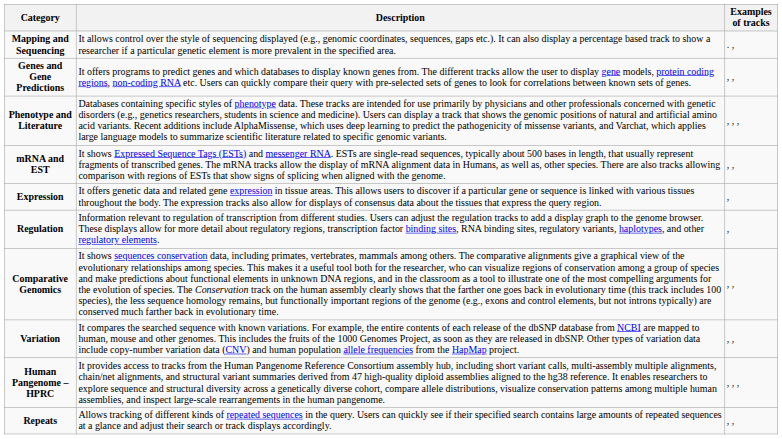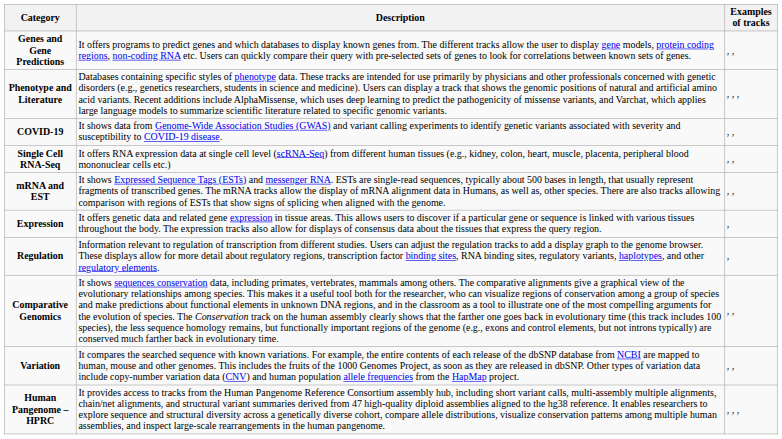 <table class="wikitable">
 <tr>
 <th>Category</th>
 <th>Description</th>
 <th>Examples of tracks</th>
-</tr>
-<tr>
-<td align= center><strong>Mapping and Sequencing</strong></td>
-<td>It allows control over the style of sequencing displayed (e.g., genomic coordinates, sequences, gaps etc.). It can also display a percentage based track to show a researcher if a particular genetic element is more prevalent in the specified area.</td>
-<td>. , </td>
 </tr>
 <tr>
 <td align= center><strong>Genes and Gene Predictions</strong></td>
 <td>It offers programs to predict genes and which databases to display known genes from. The different tracks allow the user to display <a href='#'>gene</a> models, <a href='#'>protein coding regions</a>, <a href='#'>non-coding RNA</a> etc. Users can quickly compare their query with pre-selected sets of genes to look for correlations between known sets of genes.</td>
 <td>, , </td>
 </tr>
 <tr>
 <td align= center><strong>Phenotype and Literature</strong></td>
 <td>Databases containing specific styles of <a href='#'>phenotype</a> data. These tracks are intended for use primarily by physicians and other professionals concerned with genetic disorders (e.g., genetics researchers, students in science and medicine). Users can display a track that shows the genomic positions of natural and artificial amino acid variants. Recent additions include AlphaMissense, which uses deep learning to predict the pathogenicity of missense variants, and Varchat, which applies large language models to summarize scientific literature related to specific genomic variants.</td>
 <td>, , , </td>
+</tr>
+<tr>
+<td align= center><strong>COVID-19</strong></td>
+<td>It shows data from <a href='#'>Genome-Wide Association Studies (GWAS)</a> and variant calling experiments to identify genetic variants associated with severity and susceptibility to <a href='#'>COVID-19 disease</a>.</td>
+<td>, , </td>
+</tr>
+<tr>
+<td align= center><strong>Single Cell RNA-Seq</strong></td>
+<td>It offers RNA expression data at single cell level (<a href='#'>scRNA-Seq</a>) from different human tissues (e.g., kidney, colon, heart, muscle, placenta, peripheral blood mononuclear cells etc.)</td>
+<td>, , </td>
 </tr>
 <tr>
 <td align= center><strong>mRNA and EST</strong></td>
 <td>It shows <a href='#'>Expressed Sequence Tags (ESTs)</a> and <a href='#'>messenger RNA</a>. ESTs are single-read sequences, typically about 500 bases in length, that usually represent fragments of transcribed genes. The mRNA tracks allow the display of mRNA alignment data in Humans, as well as, other species. There are also tracks allowing comparison with regions of ESTs that show signs of splicing when aligned with the genome.</td>
 <td>, , </td>
 </tr>
 <tr>
 <td align= center><strong>Expression</strong></td>
 <td>It offers genetic data and related gene <a href='#'>expression</a> in tissue areas. This allows users to discover if a particular gene or sequence is linked with various tissues throughout the body. The expression tracks also allow for displays of consensus data about the tissues that express the query region.</td>
 <td>, </td>
 </tr>
 <tr>
 <td align= center><strong>Regulation</strong></td>
 <td>Information relevant to regulation of transcription from different studies. Users can adjust the regulation tracks to add a display graph to the genome browser. These displays allow for more detail about regulatory regions, transcription factor <a href='#'>binding sites</a>, RNA binding sites, regulatory variants, <a href='#'>haplotypes</a>, and other <a href='#'>regulatory elements</a>.</td>
 <td>, </td>
 </tr>
 <tr>
 <td align= center><strong>Comparative Genomics</strong></td>
 <td>It shows <a href='#'>sequences conservation</a> data, including primates, vertebrates, mammals among others. The comparative alignments give a graphical view of the evolutionary relationships among species. This makes it a useful tool both for the researcher, who can visualize regions of conservation among a group of species and make predictions about functional elements in unknown DNA regions, and in the classroom as a tool to illustrate one of the most compelling arguments for the evolution of species. The <em>Conservation</em> track on the human assembly clearly shows that the farther one goes back in evolutionary time (this track includes 100 species), the less sequence homology remains, but functionally important regions of the genome (e.g., exons and control elements, but not introns typically) are conserved much farther back in evolutionary time.</td>
 <td>, , </td>
 </tr>
 <tr>
 <td align= center><strong>Variation</strong></td>
 <td>It compares the searched sequence with known variations. For example, the entire contents of each release of the dbSNP database from <a href='#'>NCBI</a> are mapped to human, mouse and other genomes. This includes the fruits of the 1000 Genomes Project, as soon as they are released in dbSNP. Other types of variation data include copy-number variation data (<a href='#'>CNV</a>) and human population <a href='#'>allele frequencies</a> from the <a href='#'>HapMap</a> project.</td>
 <td>, , </td>
 </tr>
 <tr>
 <td align="center"><strong>Human Pangenome – HPRC</strong></td>
 <td>It provides access to tracks from the Human Pangenome Reference Consortium assembly hub, including short variant calls, multi-assembly multiple alignments, chain/net alignments, and structural variant summaries derived from 47 high-quality diploid assemblies aligned to the hg38 reference. It enables researchers to explore sequence and structural diversity across a genetically diverse cohort, compare allele distributions, visualize conservation patterns among multiple human assemblies, and inspect large-scale rearrangements in the human pangenome.</td>
 <td>, , , </td>
 </tr>
-<tr>
-<td align= center><strong>Repeats</strong></td>
-<td>Allows tracking of different kinds of <a href='#'>repeated sequences</a> in the query. Users can quickly see if their specified search contains large amounts of repeated sequences at a glance and adjust their search or track displays accordingly.</td>
-<td>, , </td>
-</tr>
 </table>
